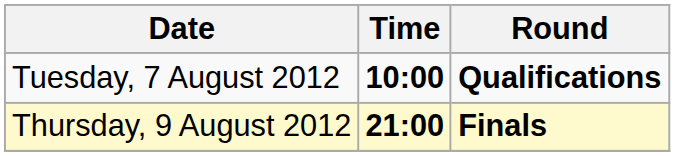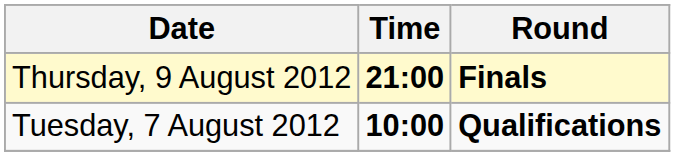 <table class="wikitable">
 <tr>
 <th>Date</th>
 <th>Time</th>
 <th>Round</th>
 </tr>
 <tr>
+<td style=background:lemonchiffon>Thursday, 9 August 2012</td>
+<td style=background:lemonchiffon><strong>21:00</strong></td>
+<td style=background:lemonchiffon><strong>Finals</strong></td>
+</tr>
+<tr>
 <td>Tuesday, 7 August 2012</td>
 <td><strong>10:00</strong></td>
 <td><strong>Qualifications</strong></td>
 </tr>
 <tr>
-<td style=background:lemonchiffon>Thursday, 9 August 2012</td>
-<td style=background:lemonchiffon><strong>21:00</strong></td>
-<td style=background:lemonchiffon><strong>Finals</strong></td>
-</tr>
-<tr>
 </tr>
 </table>
